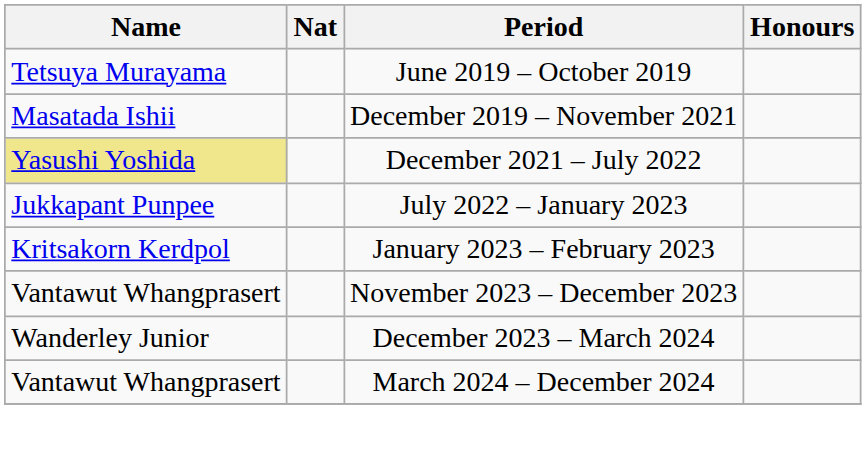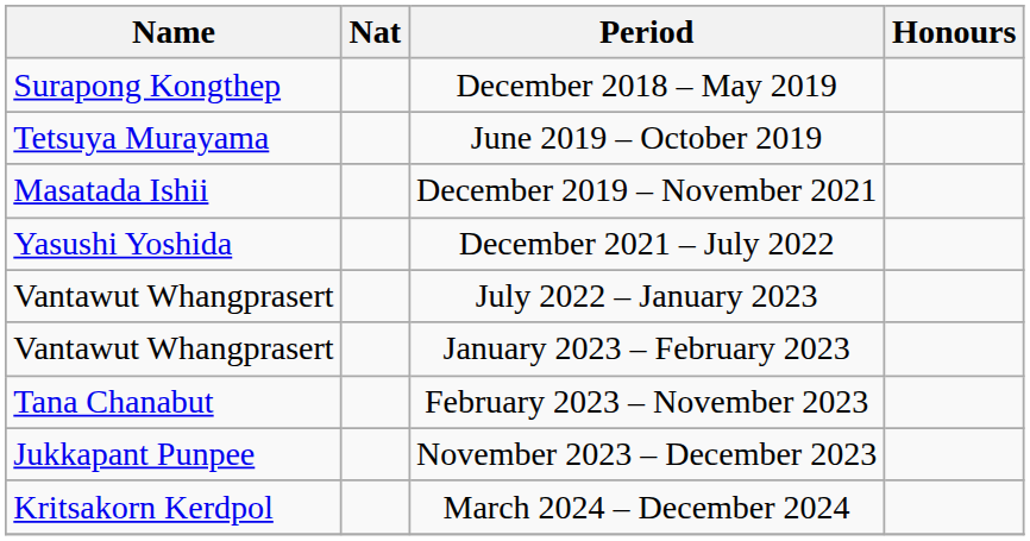 <table class="wikitable">
 <tr>
 <th>Name</th>
 <th>Nat</th>
 <th>Period</th>
 <th>Honours</th>
+</tr>
+<tr>
+<td><a href='#'>Surapong Kongthep</a></td>
+<td align="center"></td>
+<td align="center">December 2018 – May 2019</td>
+<td></td>
 </tr>
 <tr>
 <td><a href='#'>Tetsuya Murayama</a></td>
 <td align="center"></td>
 <td align="center">June 2019 – October 2019</td>
 <td></td>
 </tr>
 <tr>
 <td><a href='#'>Masatada Ishii</a></td>
 <td align="center"></td>
 <td align="center">December 2019 – November 2021</td>
 <td></td>
 </tr>
 <tr>
-<td style="background: khaki;"><a href='#'>Yasushi Yoshida</a></td>
+<td><a href='#'>Yasushi Yoshida</a></td>
 <td align="center"></td>
 <td align="center">December 2021 – July 2022</td>
 <td></td>
 </tr>
 <tr>
-<td><a href='#'>Jukkapant Punpee</a></td>
+<td>Vantawut Whangprasert</td>
 <td align="center"></td>
 <td align="center">July 2022 – January 2023</td>
 <td></td>
 </tr>
 <tr>
-<td><a href='#'>Kritsakorn Kerdpol</a></td>
+<td>Vantawut Whangprasert</td>
 <td align="center"></td>
 <td align="center">January 2023 – February 2023</td>
 <td></td>
 </tr>
 <tr>
-<td>Vantawut Whangprasert</td>
+<td><a href='#'>Tana Chanabut</a></td>
+<td align="center"></td>
+<td align="center">February 2023 – November 2023</td>
+<td></td>
+</tr>
+<tr>
+<td><a href='#'>Jukkapant Punpee</a></td>
 <td align="center"></td>
 <td align="center">November 2023 – December 2023</td>
 <td></td>
 </tr>
 <tr>
-<td>Wanderley Junior</td>
-<td align="center"></td>
-<td align="center">December 2023 – March 2024</td>
-<td></td>
-</tr>
-<tr>
-<td>Vantawut Whangprasert</td>
+<td><a href='#'>Kritsakorn Kerdpol</a></td>
 <td align="center"></td>
 <td align="center">March 2024 – December 2024</td>
 <td></td>
 </tr>
 <tr>
 </tr>
 </table>
